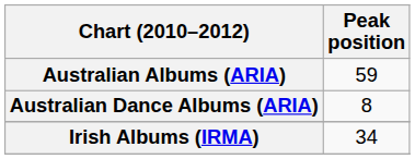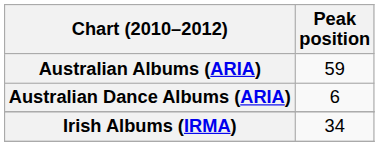 <table class="wikitable sortable plainrowheaders">
 <tr>
 <th>Chart (2010–2012)</th>
 <th>Peak<br>position</th>
 </tr>
 <tr>
 <th scope="row">Australian Albums (<a href='#'>ARIA</a>)</th>
 <td style="text-align:center;">59</td>
 </tr>
 <tr>
 <th scope="row">Australian Dance Albums (<a href='#'>ARIA</a>)</th>
-<td style="text-align:center;">8</td>
+<td style="text-align:center;">6</td>
 </tr>
 <tr>
 </tr>
 <tr>
 </tr>
 <tr>
 </tr>
 <tr>
 <th scope="row">Irish Albums (<a href='#'>IRMA</a>)</th>
 <td style="text-align:center;">34</td>
 </tr>
 <tr>
 </tr>
 <tr>
 </tr>
 <tr>
 </tr>
 <tr>
 </tr>
 <tr>
 </tr>
 </table>
